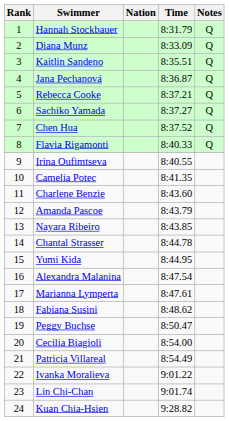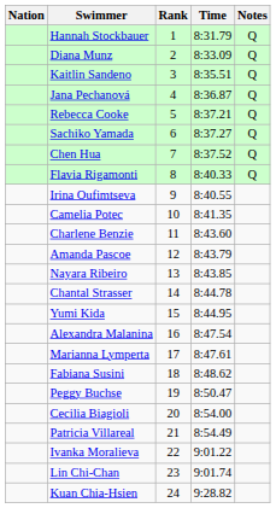 <table class="wikitable sortable" style="text-align:center">
 <tr>
+<th>Nation</th>
+<th>Swimmer</th>
 <th>Rank</th>
-<th>Swimmer</th>
-<th>Nation</th>
 <th>Time</th>
 <th>Notes</th>
 </tr>
 <tr bgcolor=ccffcc>
+<td align=left></td>
+<td align=left><a href='#'>Hannah Stockbauer</a></td>
 <td>1</td>
-<td align=left><a href='#'>Hannah Stockbauer</a></td>
-<td align=left></td>
 <td>8:31.79</td>
 <td>Q</td>
 </tr>
 <tr bgcolor=ccffcc>
+<td align=left></td>
+<td align=left><a href='#'>Diana Munz</a></td>
 <td>2</td>
-<td align=left><a href='#'>Diana Munz</a></td>
-<td align=left></td>
 <td>8:33.09</td>
 <td>Q</td>
 </tr>
 <tr bgcolor=ccffcc>
+<td align=left></td>
+<td align=left><a href='#'>Kaitlin Sandeno</a></td>
 <td>3</td>
-<td align=left><a href='#'>Kaitlin Sandeno</a></td>
-<td align=left></td>
 <td>8:35.51</td>
 <td>Q</td>
 </tr>
 <tr bgcolor=ccffcc>
+<td align=left></td>
+<td align=left><a href='#'>Jana Pechanová</a></td>
 <td>4</td>
-<td align=left><a href='#'>Jana Pechanová</a></td>
-<td align=left></td>
 <td>8:36.87</td>
 <td>Q</td>
 </tr>
 <tr bgcolor=ccffcc>
+<td align=left></td>
+<td align=left><a href='#'>Rebecca Cooke</a></td>
 <td>5</td>
-<td align=left><a href='#'>Rebecca Cooke</a></td>
-<td align=left></td>
 <td>8:37.21</td>
 <td>Q</td>
 </tr>
 <tr bgcolor=ccffcc>
+<td align=left></td>
+<td align=left><a href='#'>Sachiko Yamada</a></td>
 <td>6</td>
-<td align=left><a href='#'>Sachiko Yamada</a></td>
-<td align=left></td>
 <td>8:37.27</td>
 <td>Q</td>
 </tr>
 <tr bgcolor=ccffcc>
+<td align=left></td>
+<td align=left><a href='#'>Chen Hua</a></td>
 <td>7</td>
-<td align=left><a href='#'>Chen Hua</a></td>
-<td align=left></td>
 <td>8:37.52</td>
 <td>Q</td>
 </tr>
 <tr bgcolor=ccffcc>
+<td align=left></td>
+<td align=left><a href='#'>Flavia Rigamonti</a></td>
 <td>8</td>
-<td align=left><a href='#'>Flavia Rigamonti</a></td>
-<td align=left></td>
 <td>8:40.33</td>
 <td>Q</td>
 </tr>
 <tr>
+<td align=left></td>
+<td align=left><a href='#'>Irina Oufimtseva</a></td>
 <td>9</td>
-<td align=left><a href='#'>Irina Oufimtseva</a></td>
-<td align=left></td>
 <td>8:40.55</td>
 <td></td>
 </tr>
 <tr>
+<td align=left></td>
+<td align=left><a href='#'>Camelia Potec</a></td>
 <td>10</td>
-<td align=left><a href='#'>Camelia Potec</a></td>
-<td align=left></td>
 <td>8:41.35</td>
 <td></td>
 </tr>
 <tr>
+<td align=left></td>
+<td align=left><a href='#'>Charlene Benzie</a></td>
 <td>11</td>
-<td align=left><a href='#'>Charlene Benzie</a></td>
-<td align=left></td>
 <td>8:43.60</td>
 <td></td>
 </tr>
 <tr>
+<td align=left></td>
+<td align=left><a href='#'>Amanda Pascoe</a></td>
 <td>12</td>
-<td align=left><a href='#'>Amanda Pascoe</a></td>
-<td align=left></td>
 <td>8:43.79</td>
 <td></td>
 </tr>
 <tr>
+<td align=left></td>
+<td align=left><a href='#'>Nayara Ribeiro</a></td>
 <td>13</td>
-<td align=left><a href='#'>Nayara Ribeiro</a></td>
-<td align=left></td>
 <td>8:43.85</td>
 <td></td>
 </tr>
 <tr>
+<td align=left></td>
+<td align=left><a href='#'>Chantal Strasser</a></td>
 <td>14</td>
-<td align=left><a href='#'>Chantal Strasser</a></td>
-<td align=left></td>
 <td>8:44.78</td>
 <td></td>
 </tr>
 <tr>
+<td align=left></td>
+<td align=left><a href='#'>Yumi Kida</a></td>
 <td>15</td>
-<td align=left><a href='#'>Yumi Kida</a></td>
-<td align=left></td>
 <td>8:44.95</td>
 <td></td>
 </tr>
 <tr>
+<td align=left></td>
+<td align=left><a href='#'>Alexandra Malanina</a></td>
 <td>16</td>
-<td align=left><a href='#'>Alexandra Malanina</a></td>
-<td align=left></td>
 <td>8:47.54</td>
 <td></td>
 </tr>
 <tr>
+<td align=left></td>
+<td align=left><a href='#'>Marianna Lymperta</a></td>
 <td>17</td>
-<td align=left><a href='#'>Marianna Lymperta</a></td>
-<td align=left></td>
 <td>8:47.61</td>
 <td></td>
 </tr>
 <tr>
+<td align=left></td>
+<td align=left><a href='#'>Fabiana Susini</a></td>
 <td>18</td>
-<td align=left><a href='#'>Fabiana Susini</a></td>
-<td align=left></td>
 <td>8:48.62</td>
 <td></td>
 </tr>
 <tr>
+<td align=left></td>
+<td align=left><a href='#'>Peggy Buchse</a></td>
 <td>19</td>
-<td align=left><a href='#'>Peggy Buchse</a></td>
-<td align=left></td>
 <td>8:50.47</td>
 <td></td>
 </tr>
 <tr>
+<td align=left></td>
+<td align=left><a href='#'>Cecilia Biagioli</a></td>
 <td>20</td>
-<td align=left><a href='#'>Cecilia Biagioli</a></td>
-<td align=left></td>
 <td>8:54.00</td>
 <td></td>
 </tr>
 <tr>
+<td align=left></td>
+<td align=left><a href='#'>Patricia Villareal</a></td>
 <td>21</td>
-<td align=left><a href='#'>Patricia Villareal</a></td>
-<td align=left></td>
 <td>8:54.49</td>
 <td></td>
 </tr>
 <tr>
+<td align=left></td>
+<td align=left><a href='#'>Ivanka Moralieva</a></td>
 <td>22</td>
-<td align=left><a href='#'>Ivanka Moralieva</a></td>
-<td align=left></td>
 <td>9:01.22</td>
 <td></td>
 </tr>
 <tr>
+<td align=left></td>
+<td align=left><a href='#'>Lin Chi-Chan</a></td>
 <td>23</td>
-<td align=left><a href='#'>Lin Chi-Chan</a></td>
-<td align=left></td>
 <td>9:01.74</td>
 <td></td>
 </tr>
 <tr>
+<td align=left></td>
+<td align=left><a href='#'>Kuan Chia-Hsien</a></td>
 <td>24</td>
-<td align=left><a href='#'>Kuan Chia-Hsien</a></td>
-<td align=left></td>
 <td>9:28.82</td>
 <td></td>
 </tr>
 </table>
